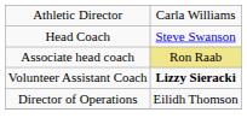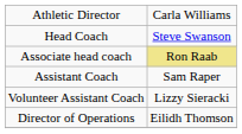 <table class="wikitable" style="text-align: center;">
 <tr>
 <td>Athletic Director</td>
 <td>Carla Williams</td>
 </tr>
 <tr>
 <td>Head Coach</td>
 <td><a href='#'>Steve Swanson</a></td>
 </tr>
 <tr>
 <td>Associate head coach</td>
 <td style="background: khaki;">Ron Raab</td>
 </tr>
 <tr>
+<td>Assistant Coach</td>
+<td>Sam Raper</td>
+</tr>
+<tr>
 <td>Volunteer Assistant Coach</td>
-<td><strong>Lizzy Sieracki</strong></td>
+<td>Lizzy Sieracki</td>
 </tr>
 <tr>
 <td>Director of Operations</td>
 <td>Eilidh Thomson</td>
 </tr>
 <tr>
 </tr>
 </table>
